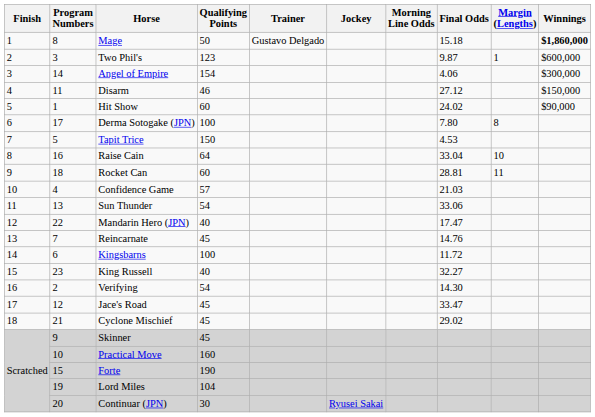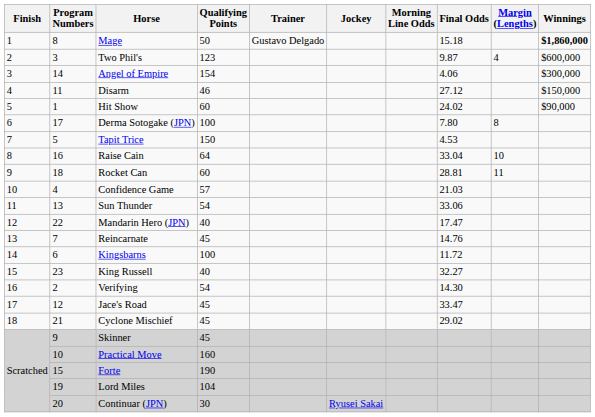 <table class="wikitable sortable" border="1">
 <tr>
 <th scope="col">Finish</th>
 <th scope="col">Program<br>Numbers</th>
 <th scope="col">Horse</th>
 <th scope="col">Qualifying<br>Points</th>
 <th scope="col">Trainer</th>
 <th scope="col">Jockey</th>
 <th scope="col">Morning<br>Line Odds</th>
 <th scope="col">Final Odds</th>
 <th scope="col" class=unsortable><a href='#'>Margin</a><br>(<a href='#'>Lengths</a>)</th>
 <th scope="col">Winnings</th>
 </tr>
 <tr>
 <td>1</td>
 <td>8</td>
 <td><a href='#'>Mage</a></td>
 <td>50</td>
 <td>Gustavo Delgado</td>
 <td></td>
 <td></td>
 <td>15.18</td>
 <td></td>
 <td><strong>$1,860,000</strong></td>
 </tr>
 <tr>
 <td>2</td>
 <td>3</td>
 <td>Two Phil's</td>
 <td>123</td>
 <td></td>
 <td></td>
 <td></td>
 <td>9.87</td>
-<td>1</td>
+<td>4</td>
 <td>$600,000</td>
 </tr>
 <tr>
 <td>3</td>
 <td>14</td>
 <td><a href='#'>Angel of Empire</a></td>
 <td>154</td>
 <td></td>
 <td></td>
 <td></td>
 <td>4.06</td>
 <td></td>
 <td>$300,000</td>
 </tr>
 <tr>
 <td>4</td>
 <td>11</td>
 <td>Disarm</td>
 <td>46</td>
 <td></td>
 <td></td>
 <td></td>
 <td>27.12</td>
 <td></td>
 <td>$150,000</td>
 </tr>
 <tr>
 <td>5</td>
 <td>1</td>
 <td>Hit Show</td>
 <td>60</td>
 <td></td>
 <td></td>
 <td></td>
 <td>24.02</td>
 <td></td>
 <td>$90,000</td>
 </tr>
 <tr>
 <td>6</td>
 <td>17</td>
 <td>Derma Sotogake (<a href='#'>JPN</a>)</td>
 <td>100</td>
 <td></td>
 <td></td>
 <td></td>
 <td>7.80</td>
 <td>8</td>
 <td></td>
 </tr>
 <tr>
 <td>7</td>
 <td>5</td>
 <td><a href='#'>Tapit Trice</a></td>
 <td>150</td>
 <td></td>
 <td></td>
 <td></td>
 <td>4.53</td>
 <td></td>
 <td></td>
 </tr>
 <tr>
 <td>8</td>
 <td>16</td>
 <td>Raise Cain</td>
 <td>64</td>
 <td></td>
 <td></td>
 <td></td>
 <td>33.04</td>
 <td>10</td>
 <td></td>
 </tr>
 <tr>
 <td>9</td>
 <td>18</td>
 <td>Rocket Can</td>
 <td>60</td>
 <td></td>
 <td></td>
 <td></td>
 <td>28.81</td>
 <td>11</td>
 <td></td>
 </tr>
 <tr>
 <td>10</td>
 <td>4</td>
 <td>Confidence Game</td>
 <td>57</td>
 <td></td>
 <td></td>
 <td></td>
 <td>21.03</td>
 <td></td>
 <td></td>
 </tr>
 <tr>
 <td>11</td>
 <td>13</td>
 <td>Sun Thunder</td>
 <td>54</td>
 <td></td>
 <td></td>
 <td></td>
 <td>33.06</td>
 <td></td>
 <td></td>
 </tr>
 <tr>
 <td>12</td>
 <td>22</td>
 <td>Mandarin Hero (<a href='#'>JPN</a>)</td>
 <td>40</td>
 <td></td>
 <td></td>
 <td></td>
 <td>17.47</td>
 <td></td>
 <td></td>
 </tr>
 <tr>
 <td>13</td>
 <td>7</td>
 <td>Reincarnate</td>
 <td>45</td>
 <td></td>
 <td></td>
 <td></td>
 <td>14.76</td>
 <td></td>
 <td></td>
 </tr>
 <tr>
 <td>14</td>
 <td>6</td>
 <td><a href='#'>Kingsbarns</a></td>
 <td>100</td>
 <td></td>
 <td></td>
 <td></td>
 <td>11.72</td>
 <td></td>
 <td></td>
 </tr>
 <tr>
 <td>15</td>
 <td>23</td>
 <td>King Russell</td>
 <td>40</td>
 <td></td>
 <td></td>
 <td></td>
 <td>32.27</td>
 <td></td>
 <td></td>
 </tr>
 <tr>
 <td>16</td>
 <td>2</td>
 <td>Verifying</td>
 <td>54</td>
 <td></td>
 <td></td>
 <td></td>
 <td>14.30</td>
 <td></td>
 <td></td>
 </tr>
 <tr>
 <td>17</td>
 <td>12</td>
 <td>Jace's Road</td>
 <td>45</td>
 <td></td>
 <td></td>
 <td></td>
 <td>33.47</td>
 <td></td>
 <td></td>
 </tr>
 <tr>
 <td>18</td>
 <td>21</td>
 <td>Cyclone Mischief</td>
 <td>45</td>
 <td></td>
 <td></td>
 <td></td>
 <td>29.02</td>
 <td></td>
 <td></td>
 </tr>
 <tr bgcolor="lightgrey">
 <td rowspan="5">Scratched</td>
 <td>9</td>
 <td>Skinner</td>
 <td>45</td>
 <td></td>
 <td></td>
 <td></td>
 <td></td>
 <td></td>
 <td></td>
 </tr>
 <tr bgcolor="lightgrey">
 <td>10</td>
 <td><a href='#'>Practical Move</a></td>
 <td>160</td>
 <td></td>
 <td></td>
 <td></td>
 <td></td>
 <td></td>
 <td></td>
 </tr>
 <tr bgcolor="lightgrey">
 <td>15</td>
 <td><a href='#'>Forte</a></td>
 <td>190</td>
 <td></td>
 <td></td>
 <td></td>
 <td></td>
 <td></td>
 <td></td>
 </tr>
 <tr bgcolor="lightgrey">
 <td>19</td>
 <td>Lord Miles</td>
 <td>104</td>
 <td></td>
 <td></td>
 <td></td>
 <td></td>
 <td></td>
 <td></td>
 </tr>
 <tr bgcolor="lightgrey">
 <td>20</td>
 <td>Continuar (<a href='#'>JPN</a>)</td>
 <td>30</td>
 <td></td>
 <td><a href='#'>Ryusei Sakai</a></td>
 <td></td>
 <td></td>
 <td></td>
 <td></td>
 </tr>
 </table>
